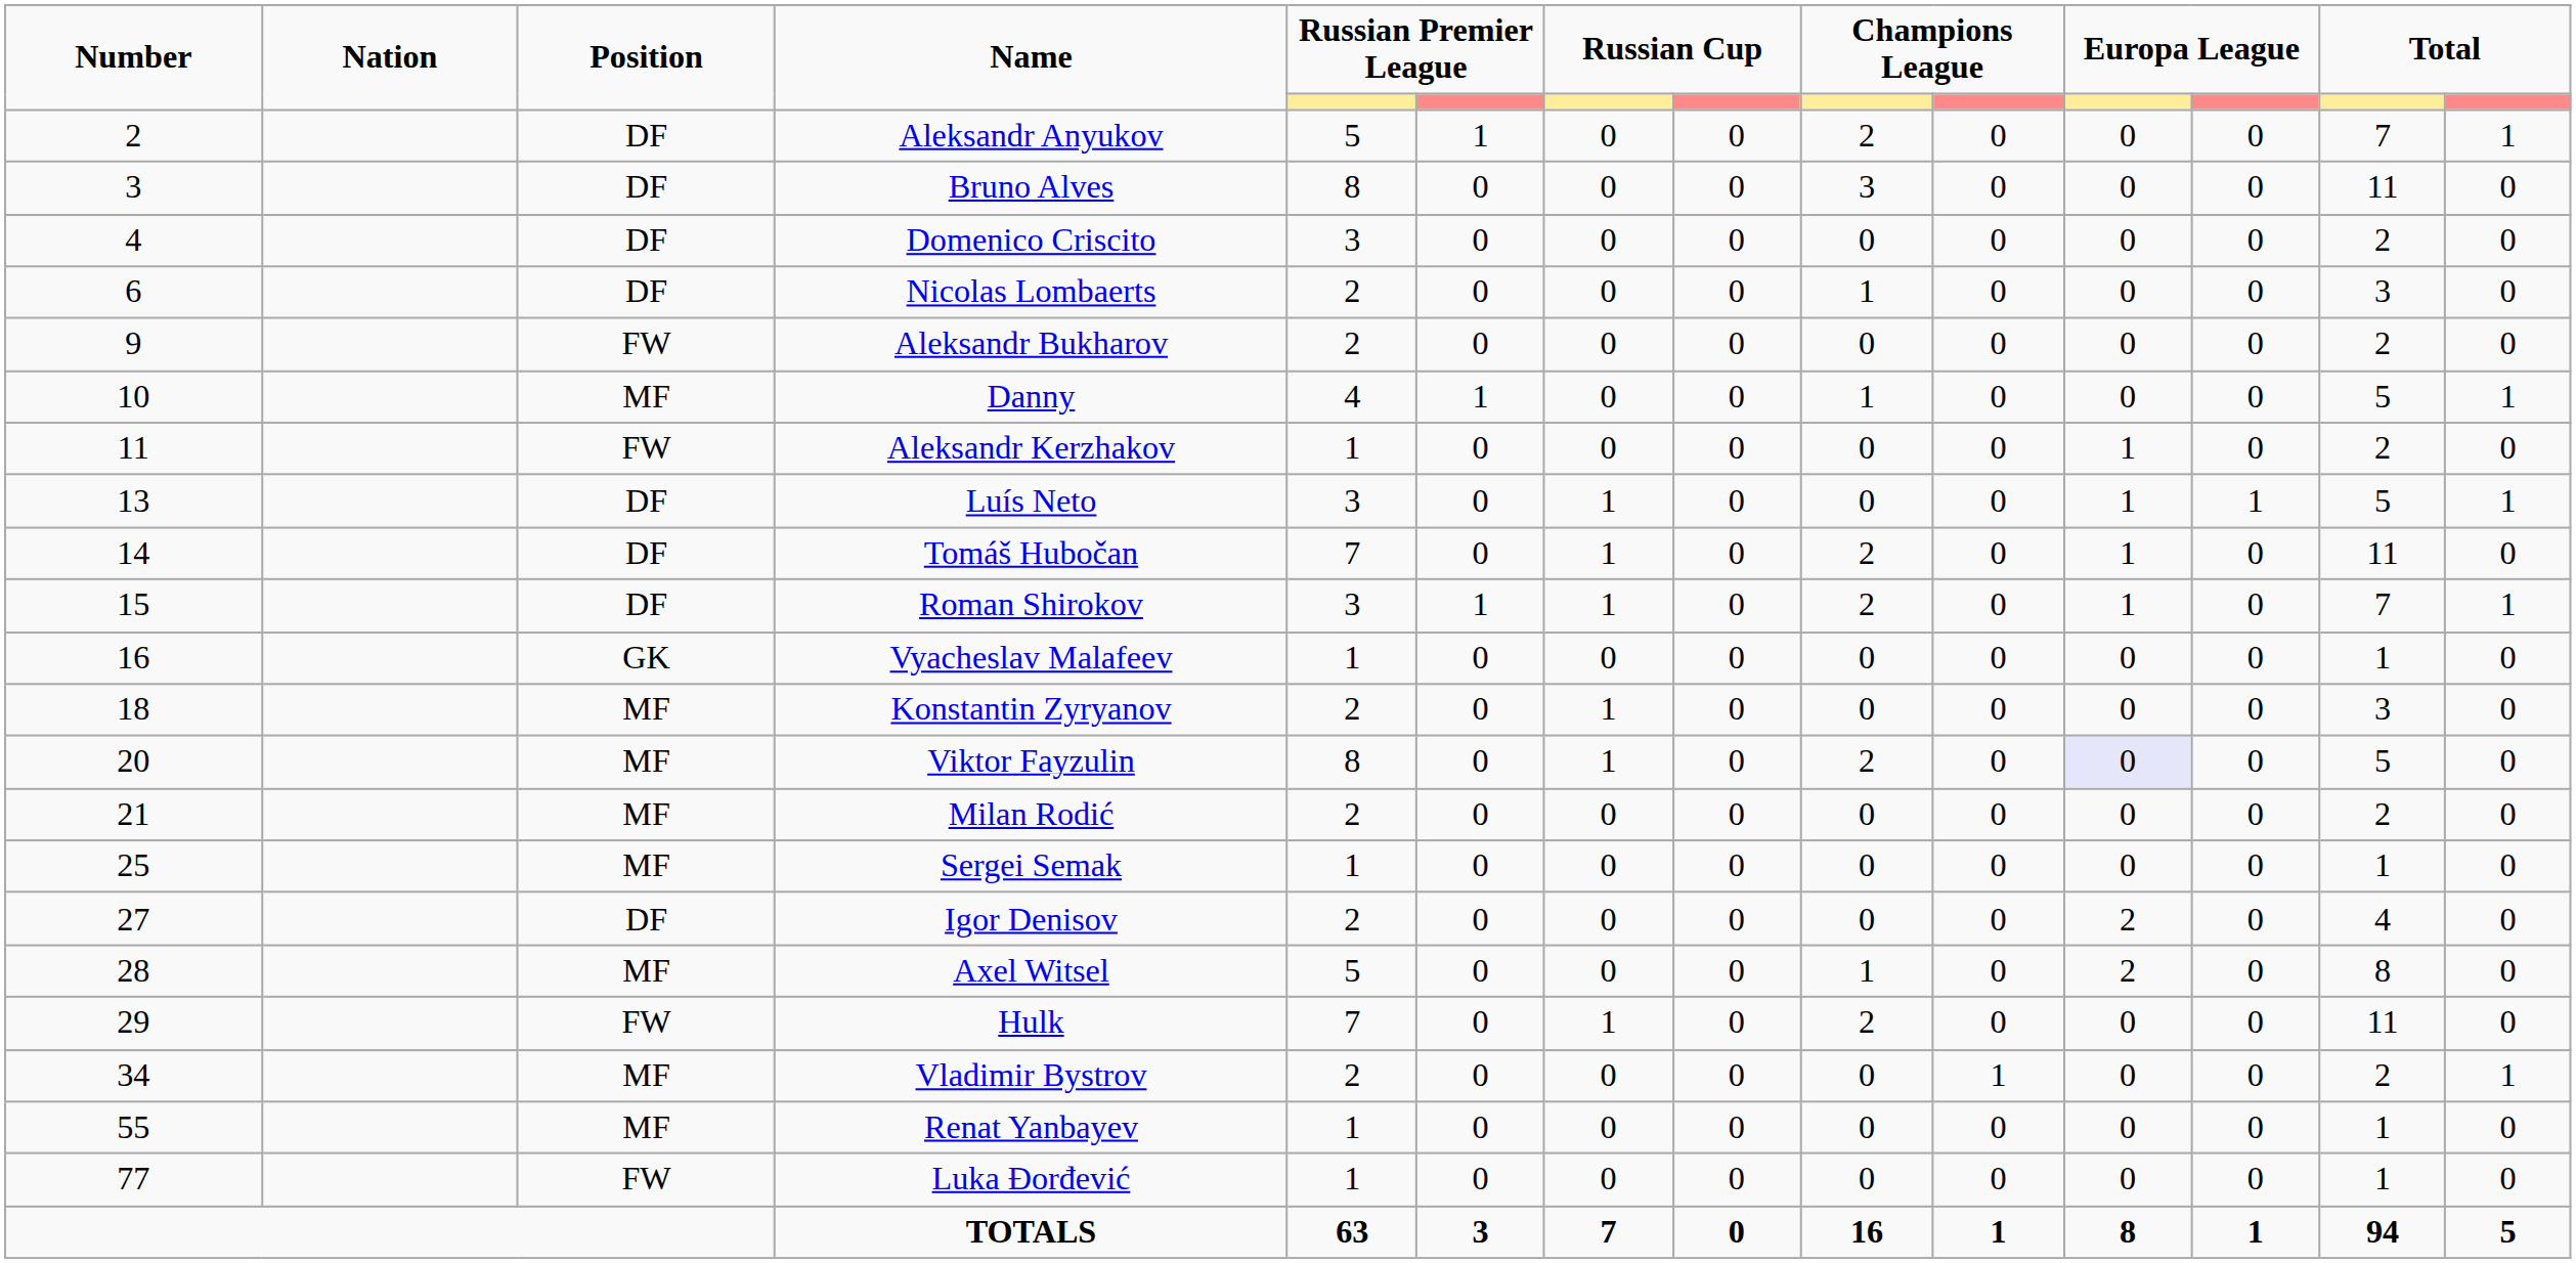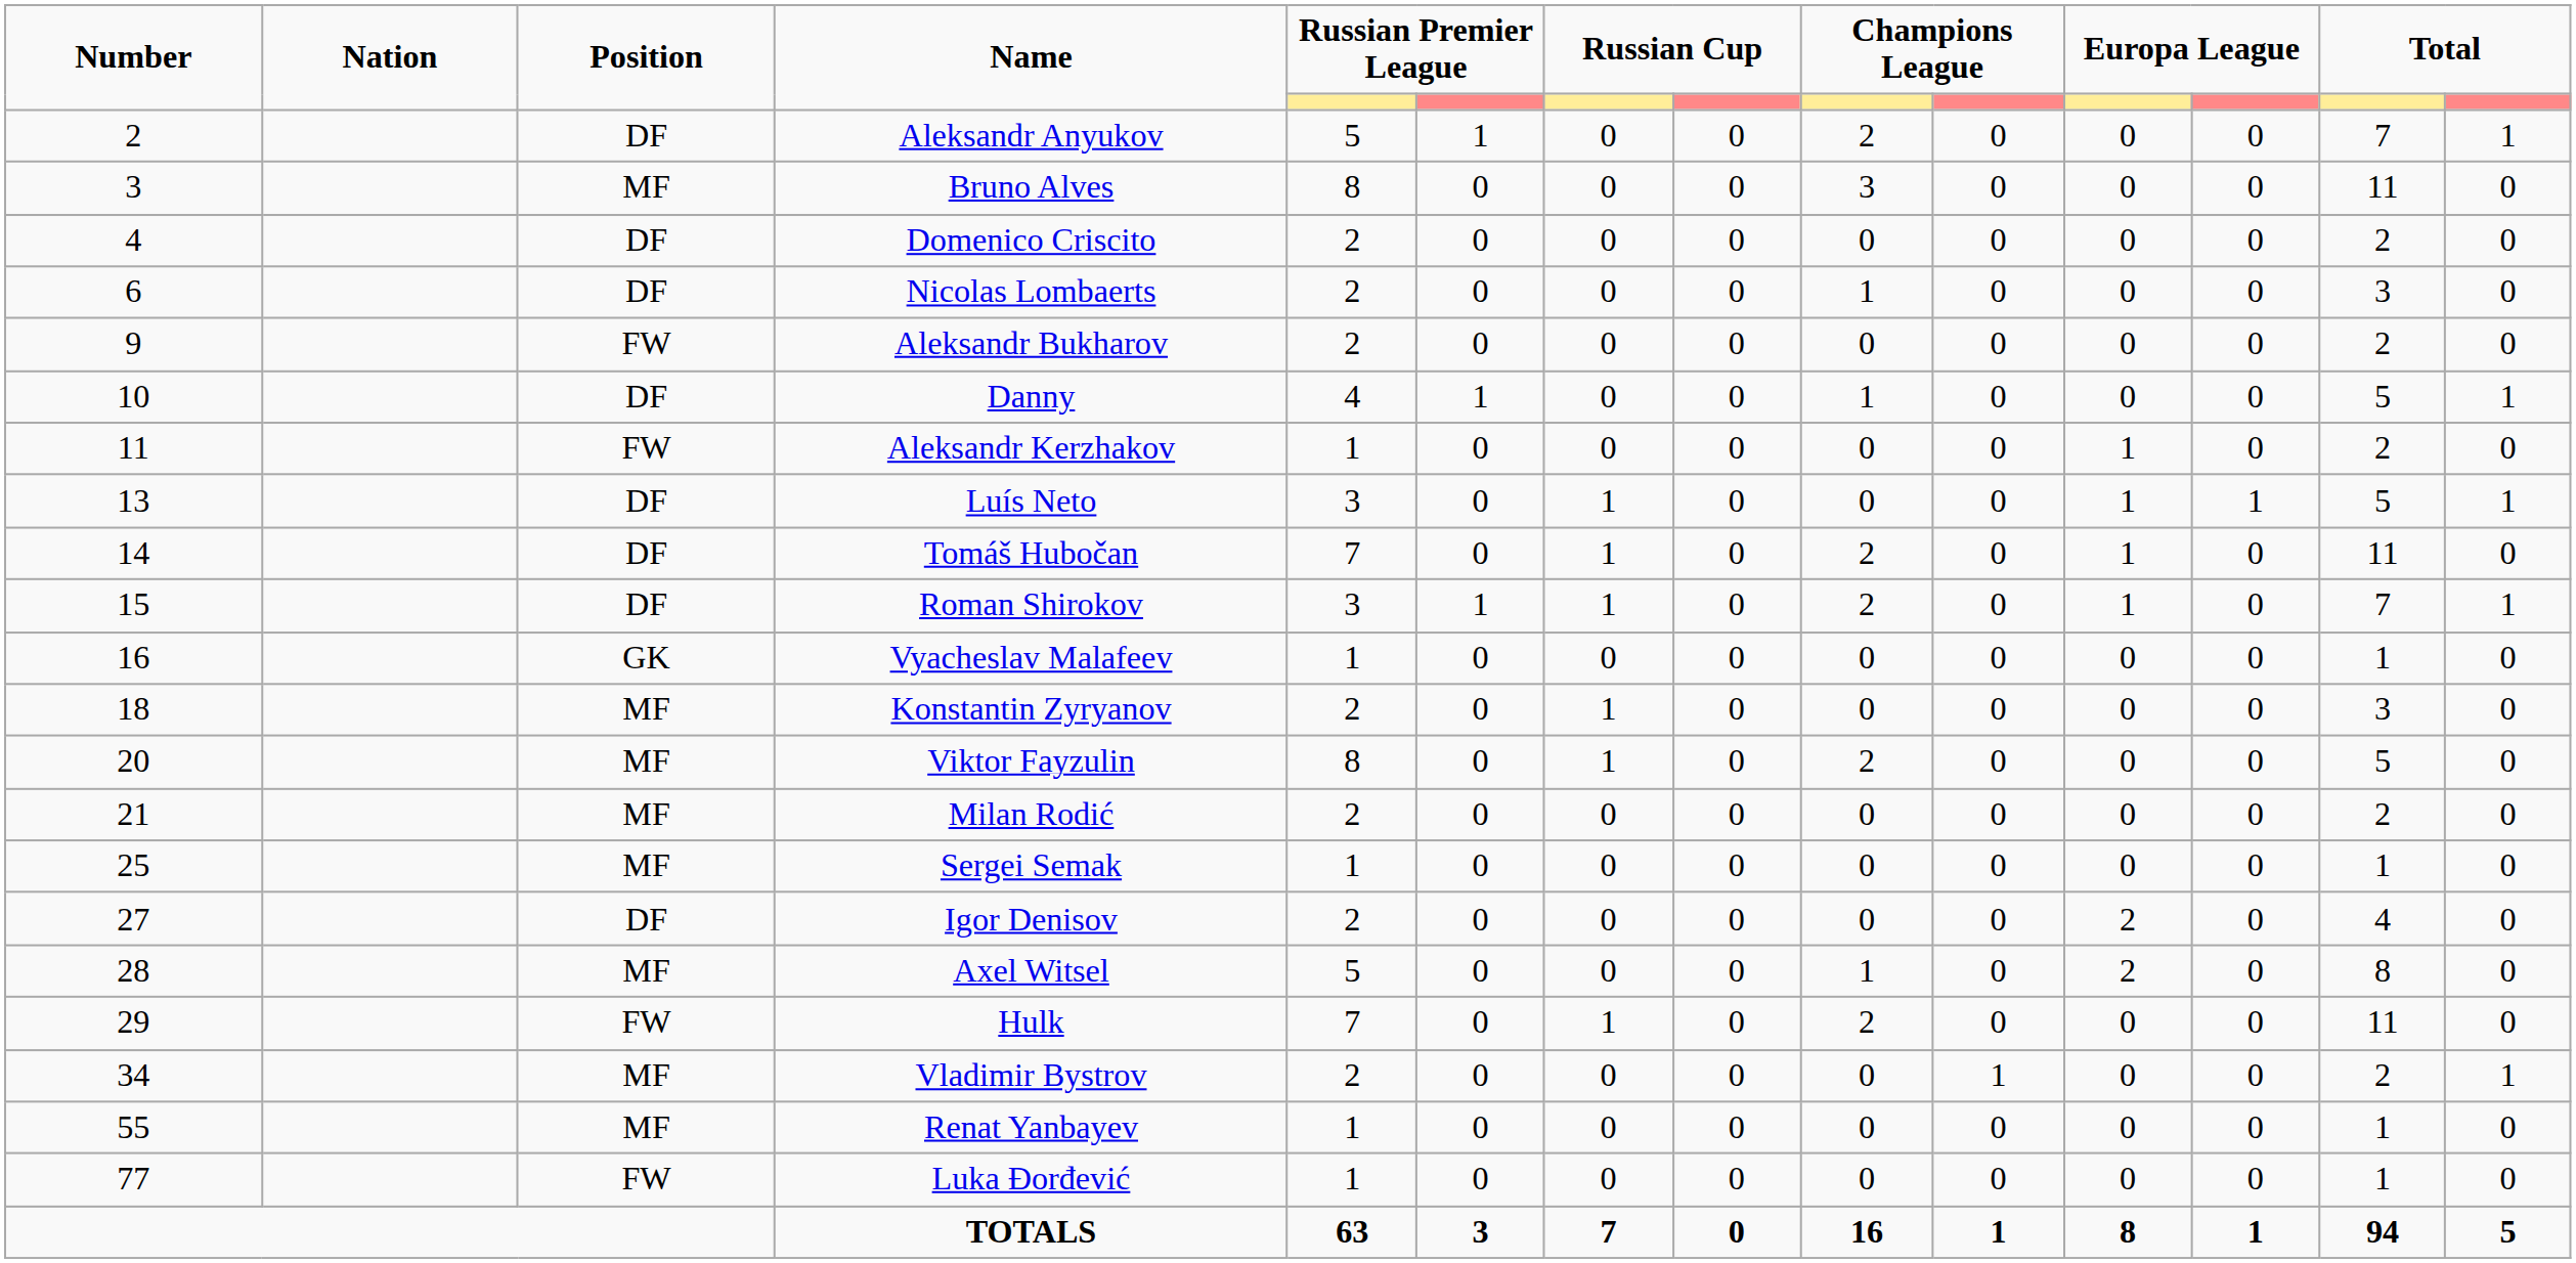 <table class="wikitable" style="font-size: 100%; text-align: center;">
 <tr>
 <td rowspan="2" width="10%" align="center"><strong>Number</strong></td>
 <td rowspan="2" width="10%" align="center"><strong>Nation</strong></td>
 <td rowspan="2" width="10%" align="center"><strong>Position</strong></td>
 <td rowspan="2" width="20%" align="center"><strong>Name</strong></td>
 <td colspan="2" align="center"><strong>Russian Premier League</strong></td>
 <td colspan="2" align="center"><strong>Russian Cup</strong></td>
 <td colspan="2" align="center"><strong>Champions League</strong></td>
 <td colspan="2" align="center"><strong>Europa League</strong></td>
 <td colspan="2" align="center"><strong>Total</strong></td>
 </tr>
 <tr>
 <th width=60 style="background: #FFEE99"></th>
 <th width=60 style="background: #FF8888"></th>
 <th width=60 style="background: #FFEE99"></th>
 <th width=60 style="background: #FF8888"></th>
 <th width=60 style="background: #FFEE99"></th>
 <th width=60 style="background: #FF8888"></th>
 <th width=60 style="background: #FFEE99"></th>
 <th width=60 style="background: #FF8888"></th>
 <th width=60 style="background: #FFEE99"></th>
 <th width=60 style="background: #FF8888"></th>
 </tr>
 <tr>
 <td>2</td>
 <td></td>
 <td>DF</td>
 <td><a href='#'>Aleksandr Anyukov</a></td>
 <td>5</td>
 <td>1</td>
 <td>0</td>
 <td>0</td>
 <td>2</td>
 <td>0</td>
 <td>0</td>
 <td>0</td>
 <td>7</td>
 <td>1</td>
 </tr>
 <tr>
 <td>3</td>
 <td></td>
-<td>DF</td>
+<td>MF</td>
 <td><a href='#'>Bruno Alves</a></td>
 <td>8</td>
 <td>0</td>
 <td>0</td>
 <td>0</td>
 <td>3</td>
 <td>0</td>
 <td>0</td>
 <td>0</td>
 <td>11</td>
 <td>0</td>
 </tr>
 <tr>
 <td>4</td>
 <td></td>
 <td>DF</td>
 <td><a href='#'>Domenico Criscito</a></td>
-<td>3</td>
+<td>2</td>
 <td>0</td>
 <td>0</td>
 <td>0</td>
 <td>0</td>
 <td>0</td>
 <td>0</td>
 <td>0</td>
 <td>2</td>
 <td>0</td>
 </tr>
 <tr>
 <td>6</td>
 <td></td>
 <td>DF</td>
 <td><a href='#'>Nicolas Lombaerts</a></td>
 <td>2</td>
 <td>0</td>
 <td>0</td>
 <td>0</td>
 <td>1</td>
 <td>0</td>
 <td>0</td>
 <td>0</td>
 <td>3</td>
 <td>0</td>
 </tr>
 <tr>
 <td>9</td>
 <td></td>
 <td>FW</td>
 <td><a href='#'>Aleksandr Bukharov</a></td>
 <td>2</td>
 <td>0</td>
 <td>0</td>
 <td>0</td>
 <td>0</td>
 <td>0</td>
 <td>0</td>
 <td>0</td>
 <td>2</td>
 <td>0</td>
 </tr>
 <tr>
 <td>10</td>
 <td></td>
-<td>MF</td>
+<td>DF</td>
 <td><a href='#'>Danny</a></td>
 <td>4</td>
 <td>1</td>
 <td>0</td>
 <td>0</td>
 <td>1</td>
 <td>0</td>
 <td>0</td>
 <td>0</td>
 <td>5</td>
 <td>1</td>
 </tr>
 <tr>
 <td>11</td>
 <td></td>
 <td>FW</td>
 <td><a href='#'>Aleksandr Kerzhakov</a></td>
 <td>1</td>
 <td>0</td>
 <td>0</td>
 <td>0</td>
 <td>0</td>
 <td>0</td>
 <td>1</td>
 <td>0</td>
 <td>2</td>
 <td>0</td>
 </tr>
 <tr>
 <td>13</td>
 <td></td>
 <td>DF</td>
 <td><a href='#'>Luís Neto</a></td>
 <td>3</td>
 <td>0</td>
 <td>1</td>
 <td>0</td>
 <td>0</td>
 <td>0</td>
 <td>1</td>
 <td>1</td>
 <td>5</td>
 <td>1</td>
 </tr>
 <tr>
 <td>14</td>
 <td></td>
 <td>DF</td>
 <td><a href='#'>Tomáš Hubočan</a></td>
 <td>7</td>
 <td>0</td>
 <td>1</td>
 <td>0</td>
 <td>2</td>
 <td>0</td>
 <td>1</td>
 <td>0</td>
 <td>11</td>
 <td>0</td>
 </tr>
 <tr>
 <td>15</td>
 <td></td>
 <td>DF</td>
 <td><a href='#'>Roman Shirokov</a></td>
 <td>3</td>
 <td>1</td>
 <td>1</td>
 <td>0</td>
 <td>2</td>
 <td>0</td>
 <td>1</td>
 <td>0</td>
 <td>7</td>
 <td>1</td>
 </tr>
 <tr>
 <td>16</td>
 <td></td>
 <td>GK</td>
 <td><a href='#'>Vyacheslav Malafeev</a></td>
 <td>1</td>
 <td>0</td>
 <td>0</td>
 <td>0</td>
 <td>0</td>
 <td>0</td>
 <td>0</td>
 <td>0</td>
 <td>1</td>
 <td>0</td>
 </tr>
 <tr>
 <td>18</td>
 <td></td>
 <td>MF</td>
 <td><a href='#'>Konstantin Zyryanov</a></td>
 <td>2</td>
 <td>0</td>
 <td>1</td>
 <td>0</td>
 <td>0</td>
 <td>0</td>
 <td>0</td>
 <td>0</td>
 <td>3</td>
 <td>0</td>
 </tr>
 <tr>
 <td>20</td>
 <td></td>
 <td>MF</td>
 <td><a href='#'>Viktor Fayzulin</a></td>
 <td>8</td>
 <td>0</td>
 <td>1</td>
 <td>0</td>
 <td>2</td>
 <td>0</td>
-<td style="background: lavender;">0</td>
+<td>0</td>
 <td>0</td>
 <td>5</td>
 <td>0</td>
 </tr>
 <tr>
 <td>21</td>
 <td></td>
 <td>MF</td>
 <td><a href='#'>Milan Rodić</a></td>
 <td>2</td>
 <td>0</td>
 <td>0</td>
 <td>0</td>
 <td>0</td>
 <td>0</td>
 <td>0</td>
 <td>0</td>
 <td>2</td>
 <td>0</td>
 </tr>
 <tr>
 <td>25</td>
 <td></td>
 <td>MF</td>
 <td><a href='#'>Sergei Semak</a></td>
 <td>1</td>
 <td>0</td>
 <td>0</td>
 <td>0</td>
 <td>0</td>
 <td>0</td>
 <td>0</td>
 <td>0</td>
 <td>1</td>
 <td>0</td>
 </tr>
 <tr>
 <td>27</td>
 <td></td>
 <td>DF</td>
 <td><a href='#'>Igor Denisov</a></td>
 <td>2</td>
 <td>0</td>
 <td>0</td>
 <td>0</td>
 <td>0</td>
 <td>0</td>
 <td>2</td>
 <td>0</td>
 <td>4</td>
 <td>0</td>
 </tr>
 <tr>
 <td>28</td>
 <td></td>
 <td>MF</td>
 <td><a href='#'>Axel Witsel</a></td>
 <td>5</td>
 <td>0</td>
 <td>0</td>
 <td>0</td>
 <td>1</td>
 <td>0</td>
 <td>2</td>
 <td>0</td>
 <td>8</td>
 <td>0</td>
 </tr>
 <tr>
 <td>29</td>
 <td></td>
 <td>FW</td>
 <td><a href='#'>Hulk</a></td>
 <td>7</td>
 <td>0</td>
 <td>1</td>
 <td>0</td>
 <td>2</td>
 <td>0</td>
 <td>0</td>
 <td>0</td>
 <td>11</td>
 <td>0</td>
 </tr>
 <tr>
 <td>34</td>
 <td></td>
 <td>MF</td>
 <td><a href='#'>Vladimir Bystrov</a></td>
 <td>2</td>
 <td>0</td>
 <td>0</td>
 <td>0</td>
 <td>0</td>
 <td>1</td>
 <td>0</td>
 <td>0</td>
 <td>2</td>
 <td>1</td>
 </tr>
 <tr>
 <td>55</td>
 <td></td>
 <td>MF</td>
 <td><a href='#'>Renat Yanbayev</a></td>
 <td>1</td>
 <td>0</td>
 <td>0</td>
 <td>0</td>
 <td>0</td>
 <td>0</td>
 <td>0</td>
 <td>0</td>
 <td>1</td>
 <td>0</td>
 </tr>
 <tr>
 <td>77</td>
 <td></td>
 <td>FW</td>
 <td><a href='#'>Luka Đorđević</a></td>
 <td>1</td>
 <td>0</td>
 <td>0</td>
 <td>0</td>
 <td>0</td>
 <td>0</td>
 <td>0</td>
 <td>0</td>
 <td>1</td>
 <td>0</td>
 </tr>
 <tr>
 <td colspan="3"></td>
 <td><strong>TOTALS</strong></td>
 <td><strong>63</strong></td>
 <td><strong>3</strong></td>
 <td><strong>7</strong></td>
 <td><strong>0</strong></td>
 <td><strong>16</strong></td>
 <td><strong>1</strong></td>
 <td><strong>8</strong></td>
 <td><strong>1</strong></td>
 <td><strong>94</strong></td>
 <td><strong>5</strong></td>
 </tr>
 </table>
